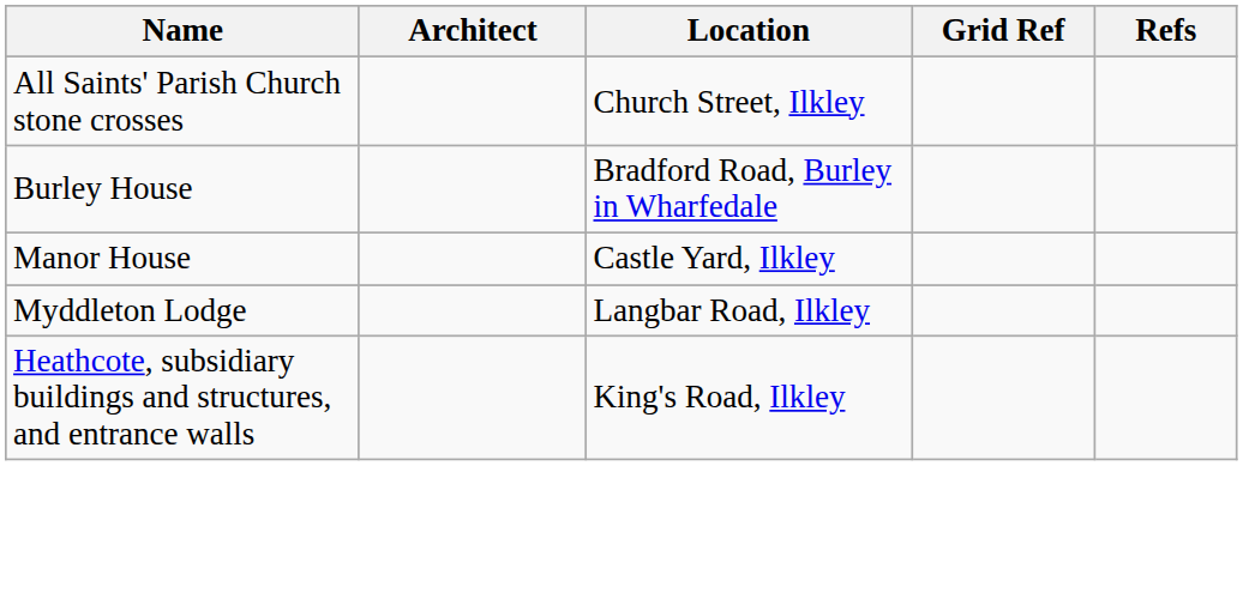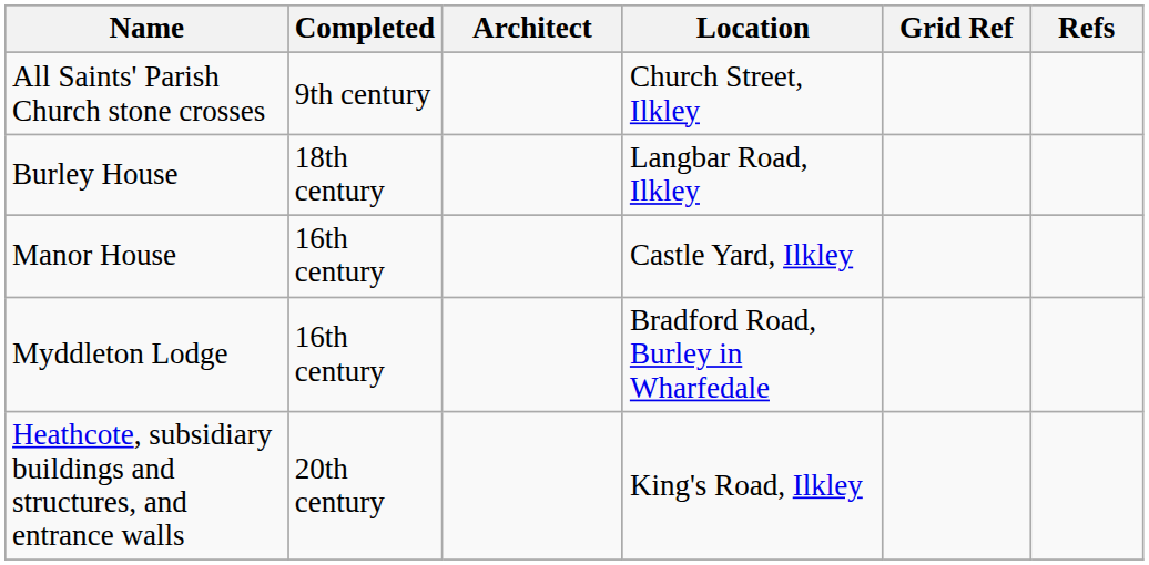 <table class="wikitable sortable">
 <tr>
 <th width="25%">Name</th>
+<th width="10%">Completed</th>
 <th width="16%">Architect</th>
 <th width="23%">Location</th>
 <th width="13%">Grid Ref</th>
 <th class="unsortable" width="10%">Refs</th>
 </tr>
 <tr>
 <td>All Saints' Parish Church stone crosses</td>
+<td>9th century</td>
 <td></td>
 <td>Church Street, <a href='#'>Ilkley</a></td>
 <td></td>
 <td></td>
 </tr>
 <tr>
 <td>Burley House</td>
+<td>18th century</td>
 <td></td>
-<td>Bradford Road, <a href='#'>Burley in Wharfedale</a></td>
+<td>Langbar Road, <a href='#'>Ilkley</a></td>
 <td></td>
 <td></td>
 </tr>
 <tr>
 <td>Manor House</td>
+<td>16th century</td>
 <td></td>
 <td>Castle Yard, <a href='#'>Ilkley</a></td>
 <td></td>
 <td></td>
 </tr>
 <tr>
 <td>Myddleton Lodge</td>
+<td>16th century</td>
 <td></td>
-<td>Langbar Road, <a href='#'>Ilkley</a></td>
+<td>Bradford Road, <a href='#'>Burley in Wharfedale</a></td>
 <td></td>
 <td></td>
 </tr>
 <tr>
 <td><a href='#'>Heathcote</a>, subsidiary buildings and structures, and entrance walls</td>
+<td>20th century</td>
 <td></td>
 <td>King's Road, <a href='#'>Ilkley</a></td>
 <td></td>
 <td></td>
 </tr>
 </table>
